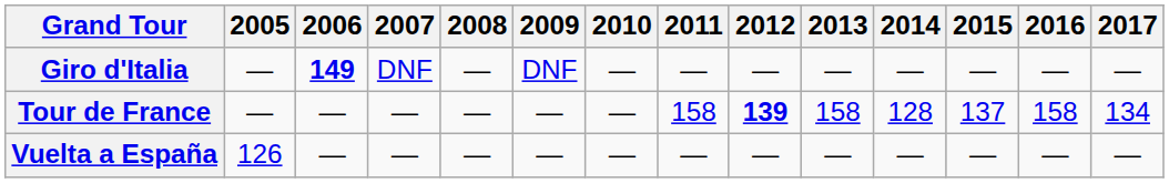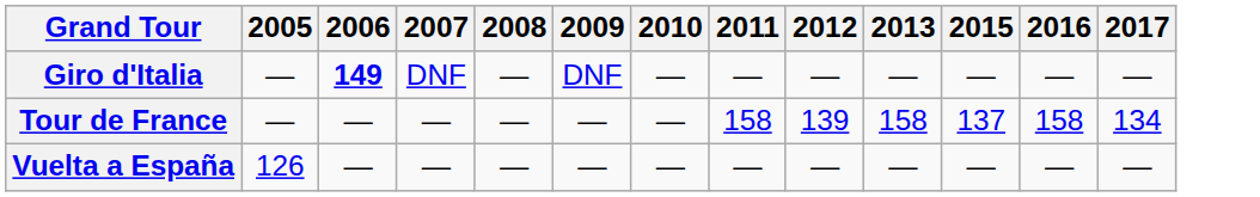 <table class="wikitable plainrowheaders">
 <tr>
 <th scope="col"><a href='#'>Grand Tour</a></th>
 <th scope="col">2005</th>
 <th scope="col">2006</th>
 <th scope="col">2007</th>
 <th scope="col">2008</th>
 <th scope="col">2009</th>
 <th scope="col">2010</th>
 <th scope="col">2011</th>
 <th scope="col">2012</th>
 <th scope="col">2013</th>
-<th scope="col">2014</th>
 <th scope="col">2015</th>
 <th scope="col">2016</th>
 <th scope="col">2017</th>
 </tr>
 <tr style="text-align:center;">
 <th scope="row"> <a href='#'>Giro d'Italia</a></th>
 <td>—</td>
 <td><strong><a href='#'>149</a></strong></td>
 <td><a href='#'>DNF</a></td>
 <td>—</td>
 <td><a href='#'>DNF</a></td>
 <td>—</td>
 <td>—</td>
 <td>—</td>
 <td>—</td>
 <td>—</td>
 <td>—</td>
 <td>—</td>
-<td>—</td>
 </tr>
 <tr style="text-align:center;">
 <th scope="row"> <a href='#'>Tour de France</a></th>
 <td>—</td>
 <td>—</td>
 <td>—</td>
 <td>—</td>
 <td>—</td>
 <td>—</td>
 <td><a href='#'>158</a></td>
-<td><strong><a href='#'>139</a></strong></td>
+<td><a href='#'>139</a></td>
 <td><a href='#'>158</a></td>
-<td><a href='#'>128</a></td>
 <td><a href='#'>137</a></td>
 <td><a href='#'>158</a></td>
 <td><a href='#'>134</a></td>
 </tr>
 <tr style="text-align:center;">
 <th scope="row"> <a href='#'>Vuelta a España</a></th>
 <td><a href='#'>126</a></td>
 <td>—</td>
 <td>—</td>
 <td>—</td>
 <td>—</td>
 <td>—</td>
 <td>—</td>
 <td>—</td>
 <td>—</td>
 <td>—</td>
 <td>—</td>
 <td>—</td>
-<td>—</td>
 </tr>
 </table>
